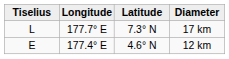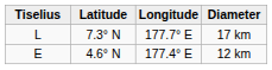 <table class="wikitable">
 <tr>
 <th width="25%" style="background:#eeeeee;">Tiselius</th>
+<th width="25%" style="background:#eeeeee;">Latitude</th>
 <th width="25%" style="background:#eeeeee;">Longitude</th>
-<th width="25%" style="background:#eeeeee;">Latitude</th>
 <th width="25%" style="background:#eeeeee;">Diameter</th>
 </tr>
 <tr>
 <td align="center">L</td>
+<td align="center">7.3° N</td>
 <td align="center">177.7° E</td>
-<td align="center">7.3° N</td>
 <td align="center">17 km</td>
 </tr>
 <tr>
 <td align="center">E</td>
+<td align="center">4.6° N</td>
 <td align="center">177.4° E</td>
-<td align="center">4.6° N</td>
 <td align="center">12 km</td>
 </tr>
 </table>
